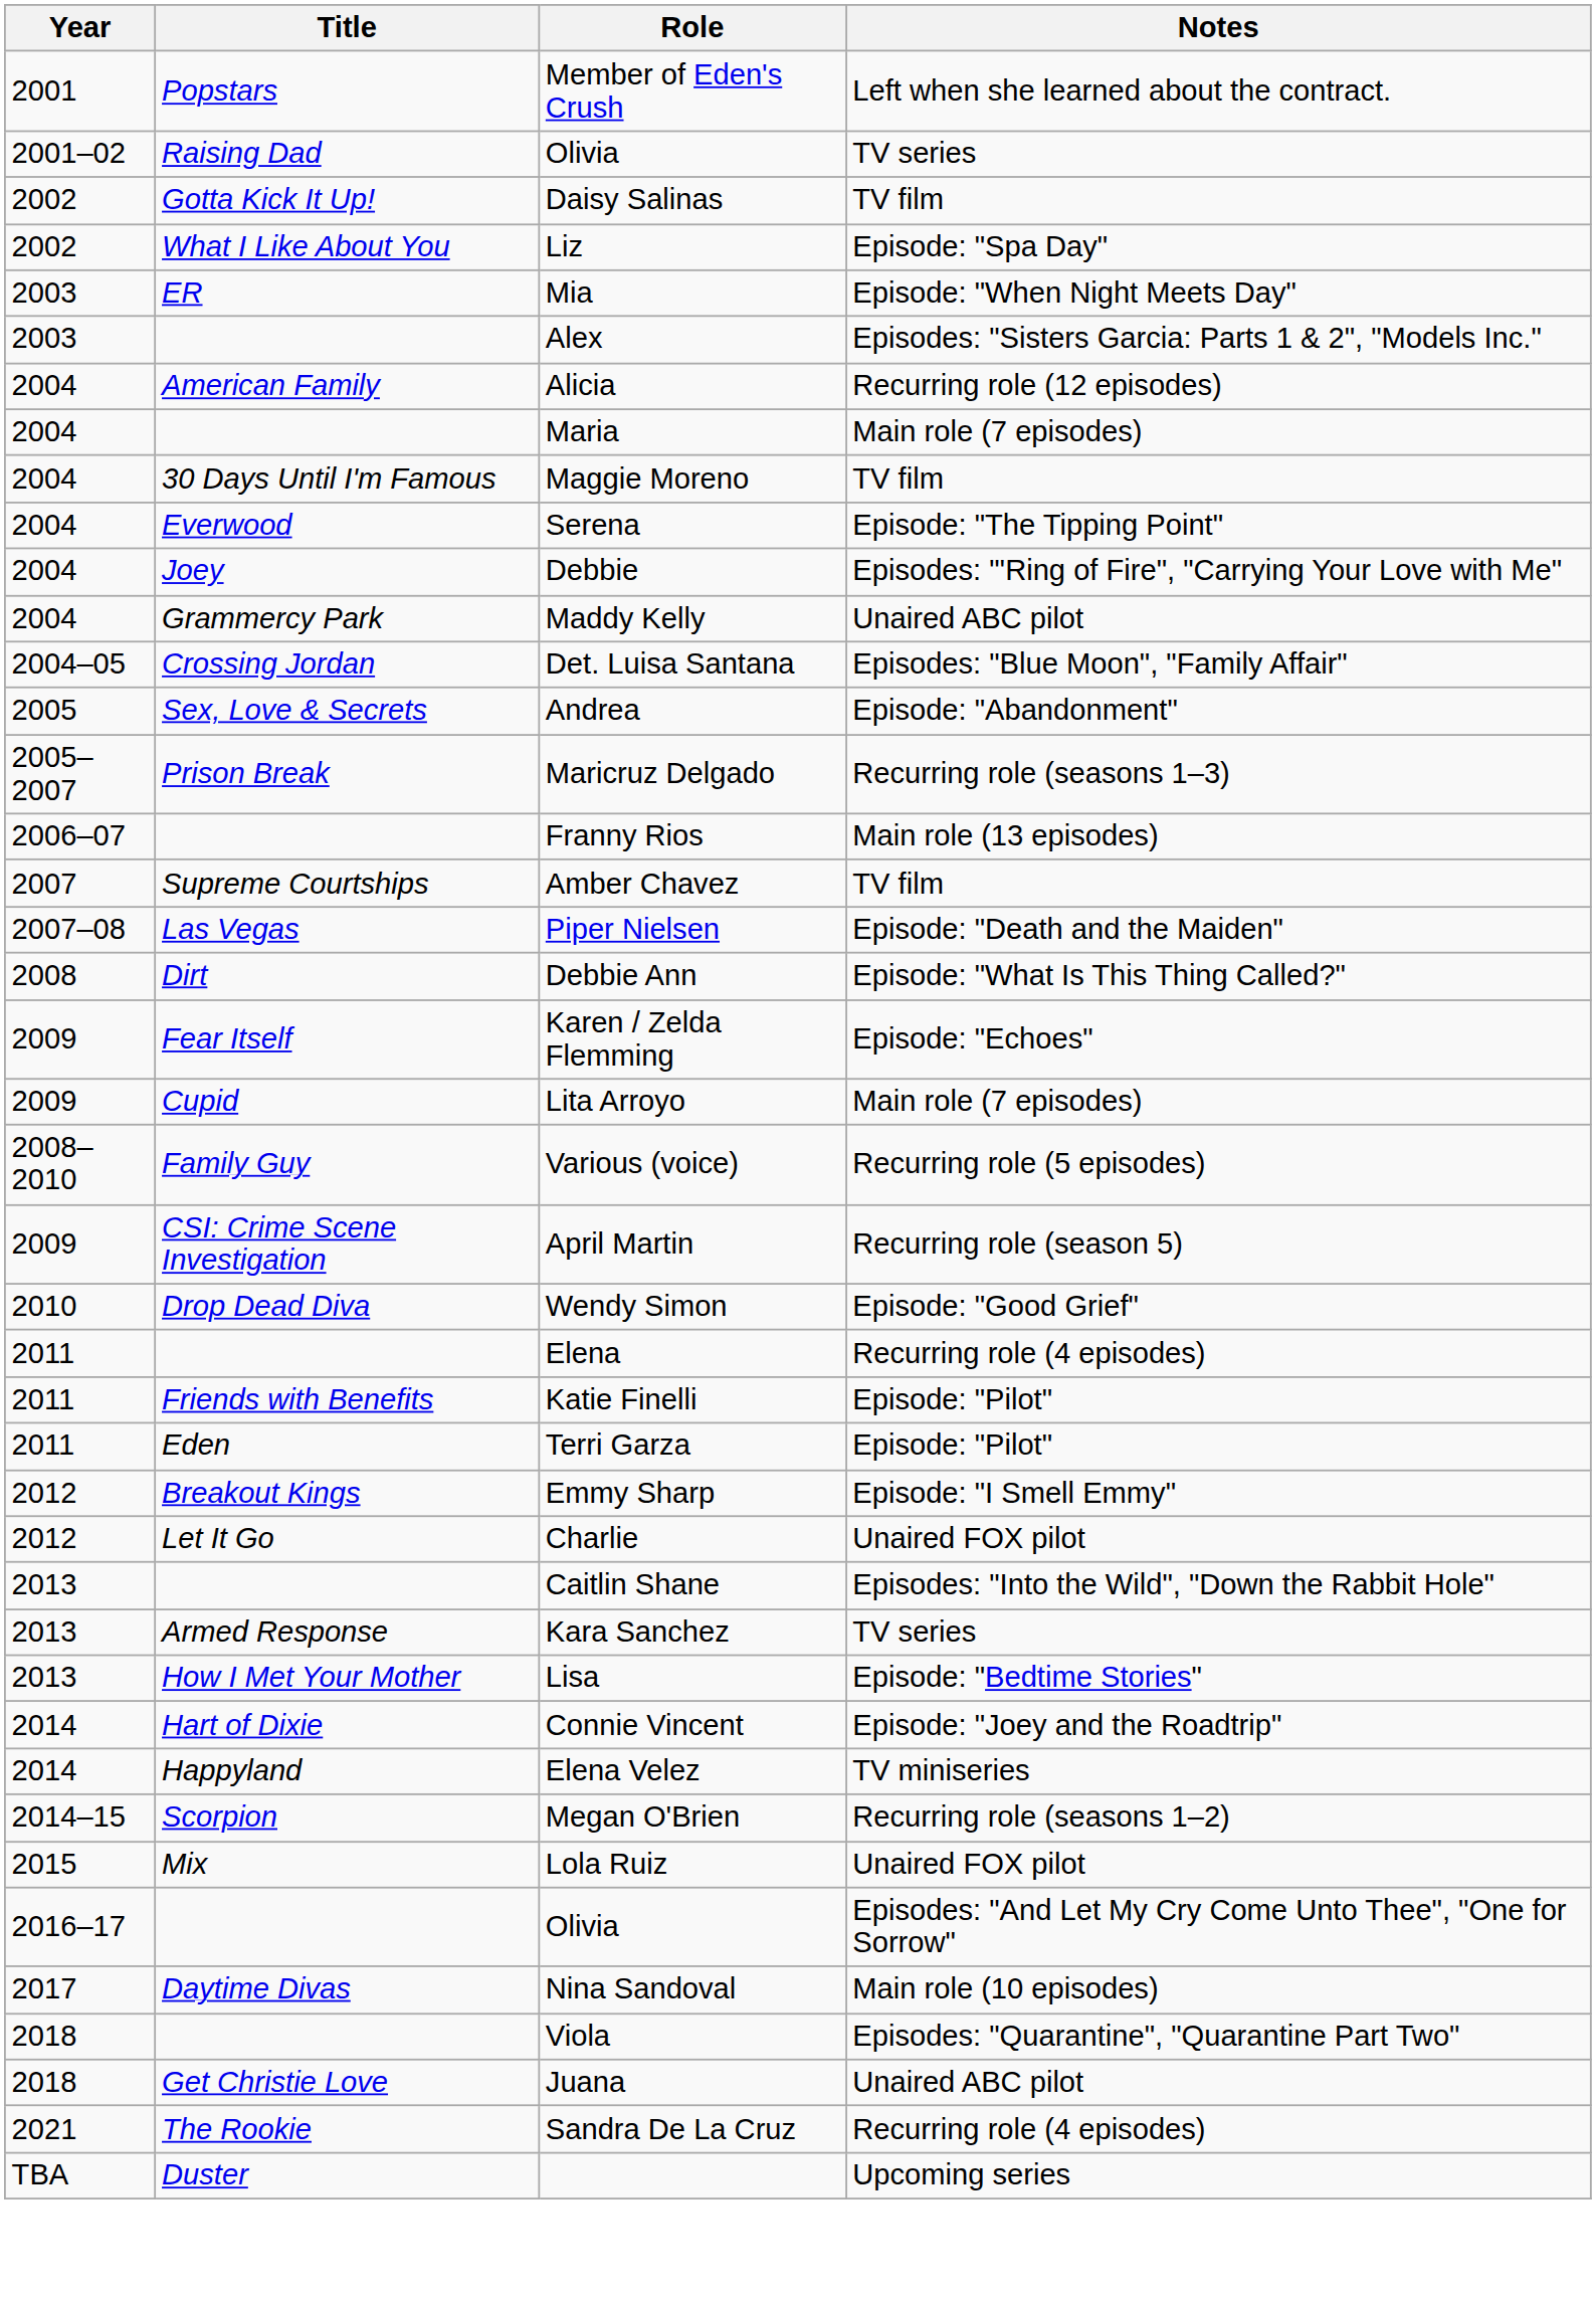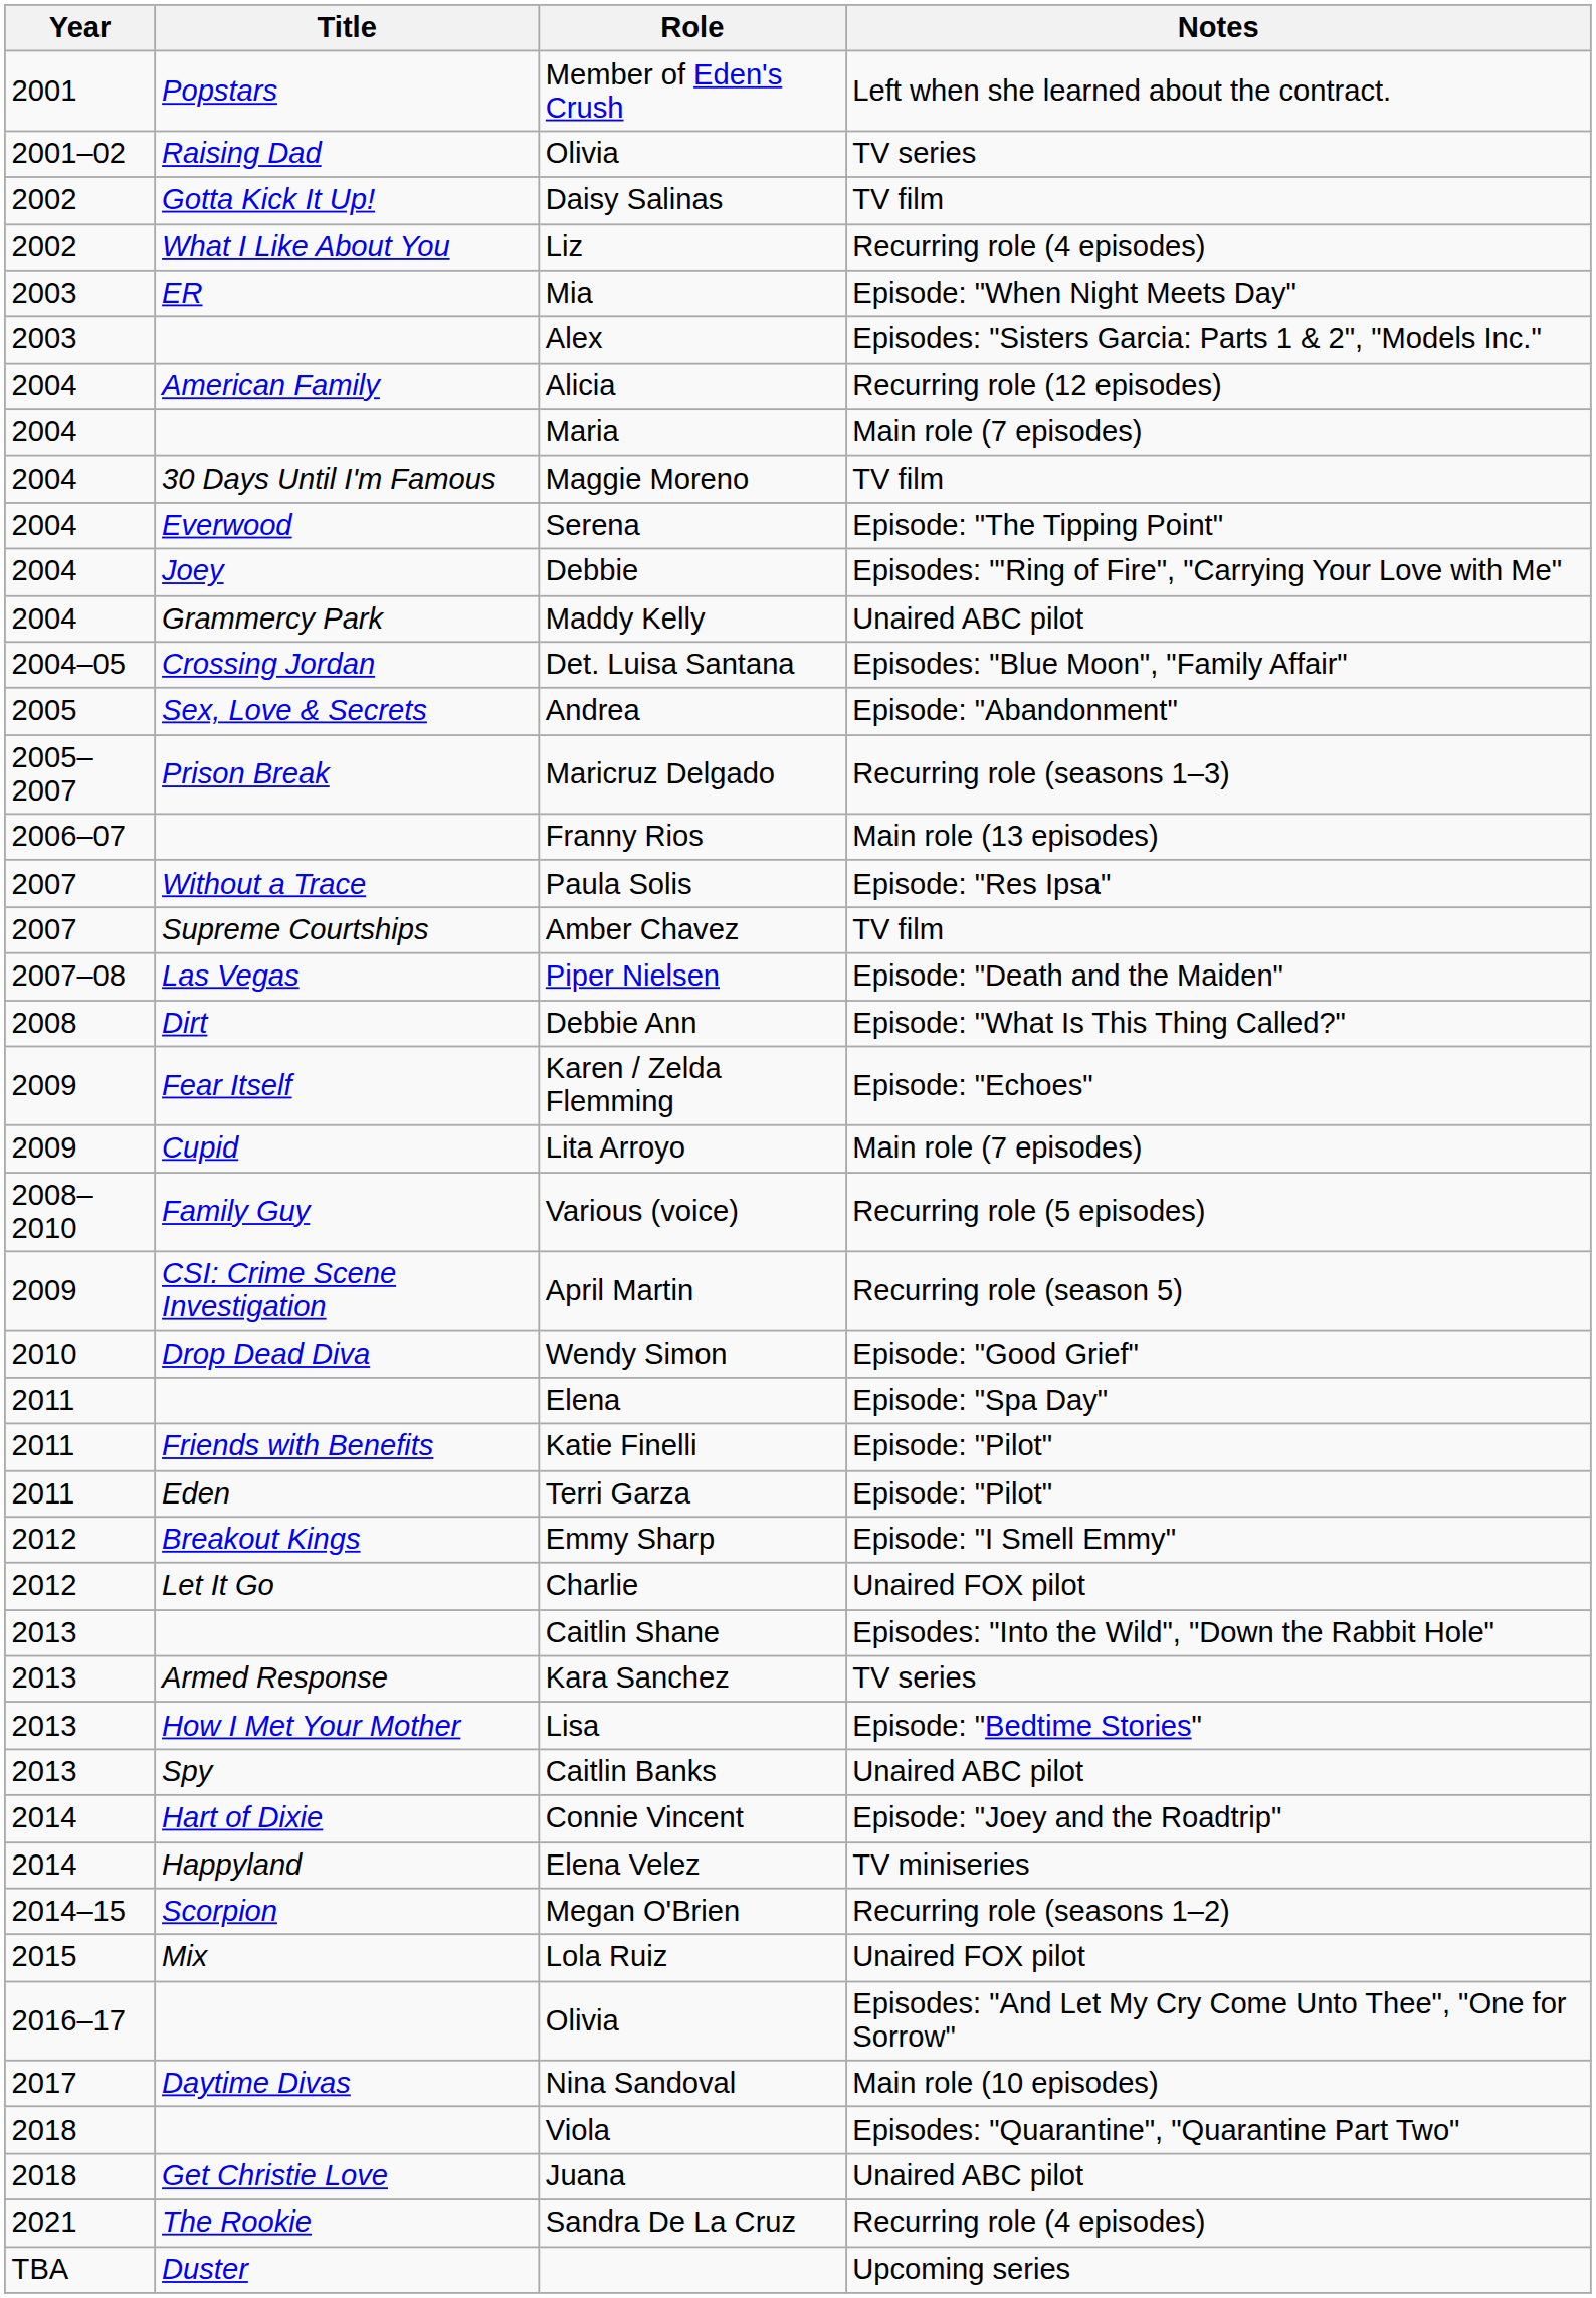 <table class="wikitable sortable">
 <tr>
 <th>Year</th>
 <th>Title</th>
 <th>Role</th>
 <th class="unsortable">Notes</th>
 </tr>
 <tr>
 <td>2001</td>
 <td><em><a href='#'>Popstars</a></em></td>
 <td>Member of <a href='#'>Eden's Crush</a></td>
 <td>Left when she learned about the contract.</td>
 </tr>
 <tr>
 <td>2001–02</td>
 <td><em><a href='#'>Raising Dad</a></em></td>
 <td>Olivia</td>
 <td>TV series</td>
 </tr>
 <tr>
 <td>2002</td>
 <td><em><a href='#'>Gotta Kick It Up!</a></em></td>
 <td>Daisy Salinas</td>
 <td>TV film</td>
 </tr>
 <tr>
 <td>2002</td>
 <td><em><a href='#'>What I Like About You</a></em></td>
 <td>Liz</td>
-<td>Episode: "Spa Day"</td>
+<td>Recurring role (4 episodes)</td>
 </tr>
 <tr>
 <td>2003</td>
 <td><em><a href='#'>ER</a></em></td>
 <td>Mia</td>
 <td>Episode: "When Night Meets Day"</td>
 </tr>
 <tr>
 <td>2003</td>
 <td><em></em></td>
 <td>Alex</td>
 <td>Episodes: "Sisters Garcia: Parts 1 & 2", "Models Inc."</td>
 </tr>
 <tr>
 <td>2004</td>
 <td><em><a href='#'>American Family</a></em></td>
 <td>Alicia</td>
 <td>Recurring role (12 episodes)</td>
 </tr>
 <tr>
 <td>2004</td>
 <td><em></em></td>
 <td>Maria</td>
 <td>Main role (7 episodes)</td>
 </tr>
 <tr>
 <td>2004</td>
 <td><em>30 Days Until I'm Famous</em></td>
 <td>Maggie Moreno</td>
 <td>TV film</td>
 </tr>
 <tr>
 <td>2004</td>
 <td><em><a href='#'>Everwood</a></em></td>
 <td>Serena</td>
 <td>Episode: "The Tipping Point"</td>
 </tr>
 <tr>
 <td>2004</td>
 <td><em><a href='#'>Joey</a></em></td>
 <td>Debbie</td>
 <td>Episodes: "'Ring of Fire", "Carrying Your Love with Me"</td>
 </tr>
 <tr>
 <td>2004</td>
 <td><em>Grammercy Park</em></td>
 <td>Maddy Kelly</td>
 <td>Unaired ABC pilot</td>
 </tr>
 <tr>
 <td>2004–05</td>
 <td><em><a href='#'>Crossing Jordan</a></em></td>
 <td>Det. Luisa Santana</td>
 <td>Episodes: "Blue Moon", "Family Affair"</td>
 </tr>
 <tr>
 <td>2005</td>
 <td><em><a href='#'>Sex, Love & Secrets</a></em></td>
 <td>Andrea</td>
 <td>Episode: "Abandonment"</td>
 </tr>
 <tr>
 <td>2005–2007</td>
 <td><em><a href='#'>Prison Break</a></em></td>
 <td>Maricruz Delgado</td>
 <td>Recurring role (seasons 1–3)</td>
 </tr>
 <tr>
 <td>2006–07</td>
 <td><em></em></td>
 <td>Franny Rios</td>
 <td>Main role (13 episodes)</td>
 </tr>
 <tr>
 <td>2007</td>
+<td><em><a href='#'>Without a Trace</a></em></td>
+<td>Paula Solis</td>
+<td>Episode: "Res Ipsa"</td>
+</tr>
+<tr>
+<td>2007</td>
 <td><em>Supreme Courtships</em></td>
 <td>Amber Chavez</td>
 <td>TV film</td>
 </tr>
 <tr>
 <td>2007–08</td>
 <td><em><a href='#'>Las Vegas</a></em></td>
 <td><a href='#'>Piper Nielsen</a></td>
 <td>Episode: "Death and the Maiden"</td>
 </tr>
 <tr>
 <td>2008</td>
 <td><em><a href='#'>Dirt</a></em></td>
 <td>Debbie Ann</td>
 <td>Episode: "What Is This Thing Called?"</td>
 </tr>
 <tr>
 <td>2009</td>
 <td><em><a href='#'>Fear Itself</a></em></td>
 <td>Karen / Zelda Flemming</td>
 <td>Episode: "Echoes"</td>
 </tr>
 <tr>
 <td>2009</td>
 <td><em><a href='#'>Cupid</a></em></td>
 <td>Lita Arroyo</td>
 <td>Main role (7 episodes)</td>
 </tr>
 <tr>
 <td>2008–2010</td>
 <td><em><a href='#'>Family Guy</a></em></td>
 <td>Various (voice)</td>
 <td>Recurring role (5 episodes)</td>
 </tr>
 <tr>
 <td>2009</td>
 <td><em><a href='#'>CSI: Crime Scene Investigation</a></em></td>
 <td>April Martin</td>
 <td>Recurring role (season 5)</td>
 </tr>
 <tr>
 <td>2010</td>
 <td><em><a href='#'>Drop Dead Diva</a></em></td>
 <td>Wendy Simon</td>
 <td>Episode: "Good Grief"</td>
 </tr>
 <tr>
 <td>2011</td>
 <td><em></em></td>
 <td>Elena</td>
-<td>Recurring role (4 episodes)</td>
+<td>Episode: "Spa Day"</td>
 </tr>
 <tr>
 <td>2011</td>
 <td><em><a href='#'>Friends with Benefits</a></em></td>
 <td>Katie Finelli</td>
 <td>Episode: "Pilot"</td>
 </tr>
 <tr>
 <td>2011</td>
 <td><em>Eden</em></td>
 <td>Terri Garza</td>
 <td>Episode: "Pilot"</td>
 </tr>
 <tr>
 <td>2012</td>
 <td><em><a href='#'>Breakout Kings</a></em></td>
 <td>Emmy Sharp</td>
 <td>Episode: "I Smell Emmy"</td>
 </tr>
 <tr>
 <td>2012</td>
 <td><em>Let It Go</em></td>
 <td>Charlie</td>
 <td>Unaired FOX pilot</td>
 </tr>
 <tr>
 <td>2013</td>
 <td><em></em></td>
 <td>Caitlin Shane</td>
 <td>Episodes: "Into the Wild", "Down the Rabbit Hole"</td>
 </tr>
 <tr>
 <td>2013</td>
 <td><em>Armed Response</em></td>
 <td>Kara Sanchez</td>
 <td>TV series</td>
 </tr>
 <tr>
 <td>2013</td>
 <td><em><a href='#'>How I Met Your Mother</a></em></td>
 <td>Lisa</td>
 <td>Episode: "<a href='#'>Bedtime Stories</a>"</td>
+</tr>
+<tr>
+<td>2013</td>
+<td><em>Spy</em></td>
+<td>Caitlin Banks</td>
+<td>Unaired ABC pilot</td>
 </tr>
 <tr>
 <td>2014</td>
 <td><em><a href='#'>Hart of Dixie</a></em></td>
 <td>Connie Vincent</td>
 <td>Episode: "Joey and the Roadtrip"</td>
 </tr>
 <tr>
 <td>2014</td>
 <td><em>Happyland</em></td>
 <td>Elena Velez</td>
 <td>TV miniseries</td>
 </tr>
 <tr>
 <td>2014–15</td>
 <td><em><a href='#'>Scorpion</a></em></td>
 <td>Megan O'Brien</td>
 <td>Recurring role (seasons 1–2)</td>
 </tr>
 <tr>
 <td>2015</td>
 <td><em>Mix</em></td>
 <td>Lola Ruiz</td>
 <td>Unaired FOX pilot</td>
 </tr>
 <tr>
 <td>2016–17</td>
 <td><em></em></td>
 <td>Olivia</td>
 <td>Episodes: "And Let My Cry Come Unto Thee", "One for Sorrow"</td>
 </tr>
 <tr>
 <td>2017</td>
 <td><em><a href='#'>Daytime Divas</a></em></td>
 <td>Nina Sandoval</td>
 <td>Main role (10 episodes)</td>
 </tr>
 <tr>
 <td>2018</td>
 <td><em></em></td>
 <td>Viola</td>
 <td>Episodes: "Quarantine", "Quarantine Part Two"</td>
 </tr>
 <tr>
 <td>2018</td>
 <td><em><a href='#'>Get Christie Love</a></em></td>
 <td>Juana</td>
 <td>Unaired ABC pilot</td>
 </tr>
 <tr>
 <td>2021</td>
 <td><em><a href='#'>The Rookie</a></em></td>
 <td>Sandra De La Cruz</td>
 <td>Recurring role (4 episodes)</td>
 </tr>
 <tr>
 <td>TBA</td>
 <td><em><a href='#'>Duster</a></em></td>
 <td></td>
 <td>Upcoming series</td>
 </tr>
 </table>
